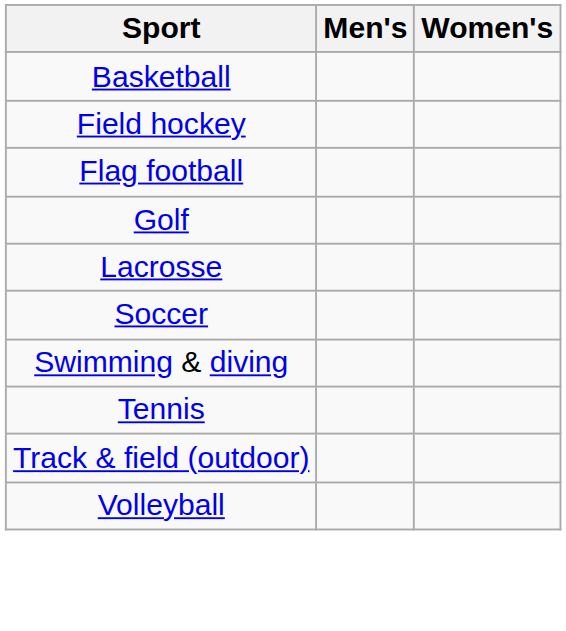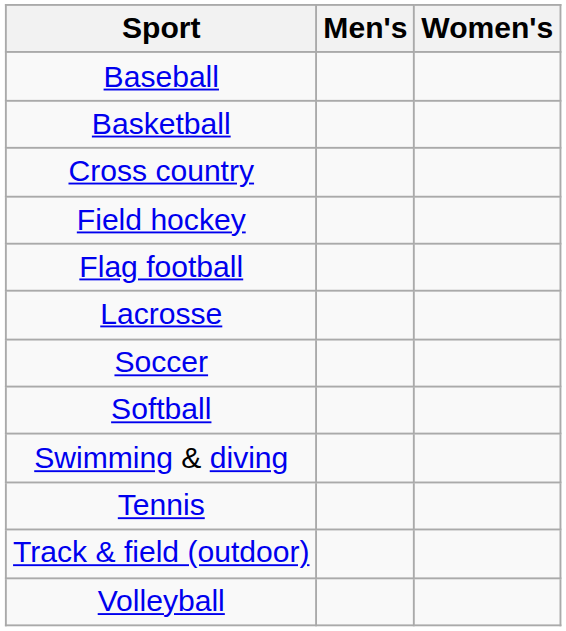 <table class="wikitable" style="margin:auto; text-align:center">
 <tr>
 <th>Sport</th>
 <th>Men's</th>
 <th>Women's</th>
 </tr>
 <tr>
+<td><a href='#'>Baseball</a></td>
+<td></td>
+<td></td>
+</tr>
+<tr>
 <td><a href='#'>Basketball</a></td>
+<td></td>
+<td></td>
+</tr>
+<tr>
+<td><a href='#'>Cross country</a></td>
 <td></td>
 <td></td>
 </tr>
 <tr>
 <td><a href='#'>Field hockey</a></td>
 <td></td>
 <td></td>
 </tr>
 <tr>
 <td><a href='#'>Flag football</a></td>
 <td></td>
 <td></td>
 </tr>
 <tr>
-<td><a href='#'>Golf</a></td>
-<td></td>
-<td></td>
-</tr>
-<tr>
 <td><a href='#'>Lacrosse</a></td>
 <td></td>
 <td></td>
 </tr>
 <tr>
 <td><a href='#'>Soccer</a></td>
+<td></td>
+<td></td>
+</tr>
+<tr>
+<td><a href='#'>Softball</a></td>
 <td></td>
 <td></td>
 </tr>
 <tr>
 <td><a href='#'>Swimming</a> & <a href='#'>diving</a></td>
 <td></td>
 <td></td>
 </tr>
 <tr>
 <td><a href='#'>Tennis</a></td>
 <td></td>
 <td></td>
 </tr>
 <tr>
 <td><a href='#'>Track & field (outdoor)</a></td>
 <td></td>
 <td></td>
 </tr>
 <tr>
 <td><a href='#'>Volleyball</a></td>
 <td></td>
 <td></td>
 </tr>
 </table>
